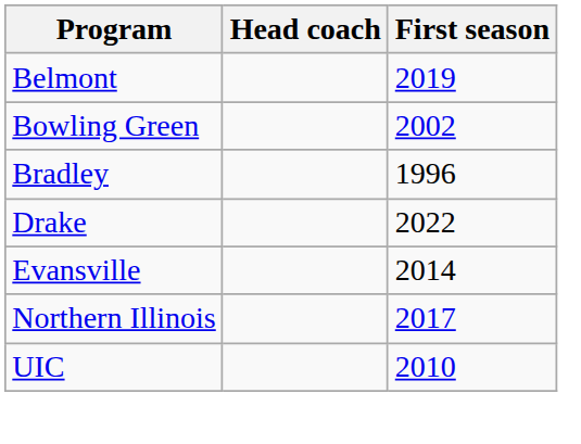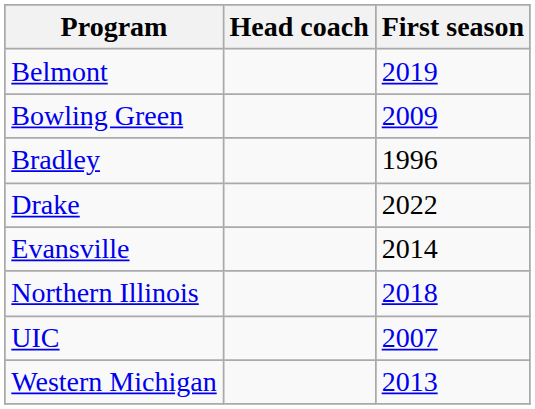 <table class="wikitable sortable">
 <tr>
 <th>Program</th>
 <th>Head coach</th>
 <th>First season</th>
 </tr>
 <tr>
 <td><a href='#'>Belmont</a></td>
 <td></td>
 <td><a href='#'>2019</a></td>
 </tr>
 <tr>
 <td><a href='#'>Bowling Green</a></td>
 <td></td>
-<td><a href='#'>2002</a></td>
+<td><a href='#'>2009</a></td>
 </tr>
 <tr>
 <td><a href='#'>Bradley</a></td>
 <td></td>
 <td>1996</td>
 </tr>
 <tr>
 <td><a href='#'>Drake</a></td>
 <td></td>
 <td>2022</td>
 </tr>
 <tr>
 <td><a href='#'>Evansville</a></td>
 <td></td>
 <td>2014</td>
 </tr>
 <tr>
 <td><a href='#'>Northern Illinois</a></td>
 <td></td>
-<td><a href='#'>2017</a></td>
+<td><a href='#'>2018</a></td>
 </tr>
 <tr>
 <td><a href='#'>UIC</a></td>
 <td></td>
-<td><a href='#'>2010</a></td>
+<td><a href='#'>2007</a></td>
+</tr>
+<tr>
+<td><a href='#'>Western Michigan</a></td>
+<td></td>
+<td><a href='#'>2013</a></td>
 </tr>
 </table>
